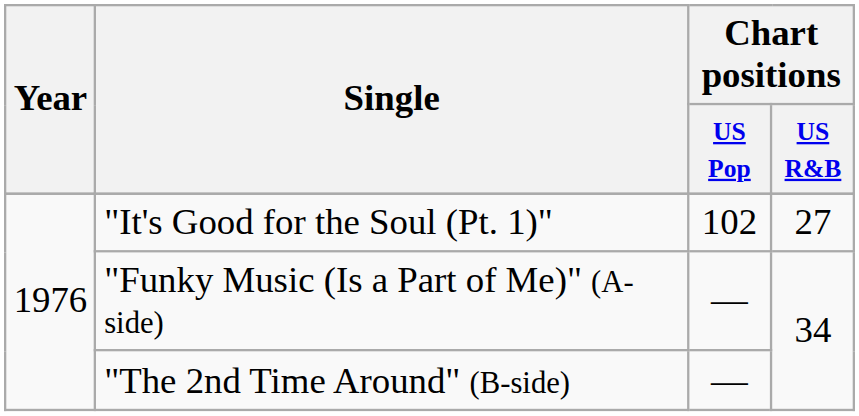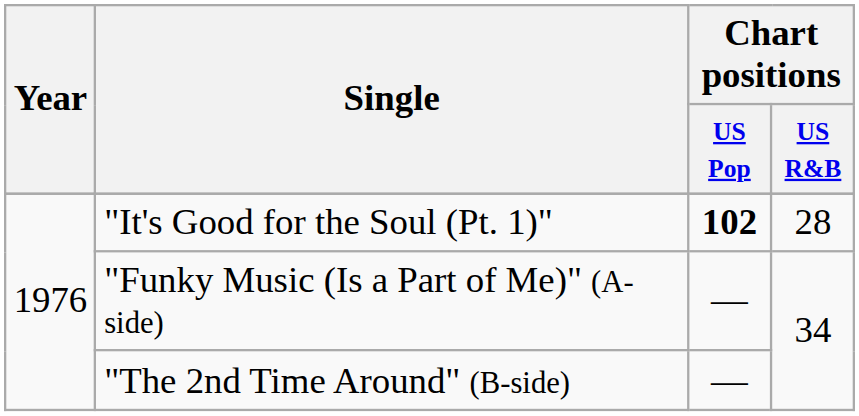 <table class="wikitable" style="text-align:center;">
 <tr>
 <th rowspan="2">Year</th>
 <th rowspan="2" width="250">Single</th>
 <th colspan="4">Chart positions</th>
 </tr>
 <tr style="font-size:smaller;">
 <th width="30"><small><a href='#'>US<br>Pop</a></small></th>
 <th width="30"><small><a href='#'>US<br>R&B</a></small></th>
 </tr>
 <tr>
 </tr>
 <tr>
 <td rowspan="3">1976</td>
 <td align="left">"It's Good for the Soul (Pt. 1)"</td>
-<td>102</td>
-<td>27</td>
+<td><strong>102</strong></td>
+<td>28</td>
 </tr>
 <tr>
 <td align="left">"Funky Music (Is a Part of Me)" <small>(A-side)</small></td>
 <td>—</td>
 <td rowspan="2">34</td>
 </tr>
 <tr>
 <td align="left">"The 2nd Time Around" <small>(B-side)</small></td>
 <td>—</td>
 </tr>
 </table>
